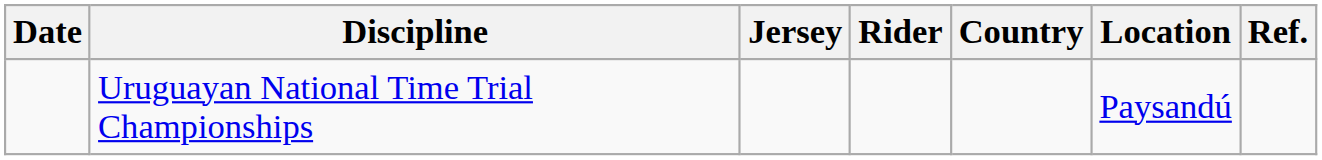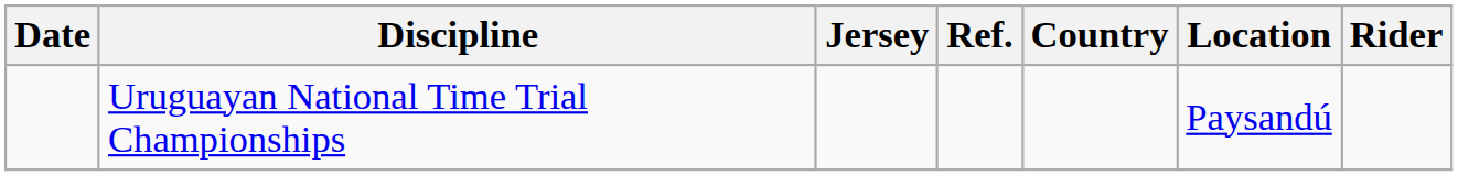 <table class="wikitable sortable">
 <tr>
 <th>Date</th>
 <th>Discipline</th>
 <th>Jersey</th>
-<th>Rider</th>
+<th class="unsortable">Ref.</th>
 <th>Country</th>
 <th>Location</th>
-<th class="unsortable">Ref.</th>
+<th>Rider</th>
 </tr>
 <tr>
 <td></td>
 <td><a href='#'>Uruguayan National Time Trial Championships</a></td>
 <td align="center"></td>
-<td></td>
+<td align="center"></td>
 <td></td>
 <td><a href='#'>Paysandú</a></td>
-<td align="center"></td>
+<td></td>
 </tr>
 </table>
